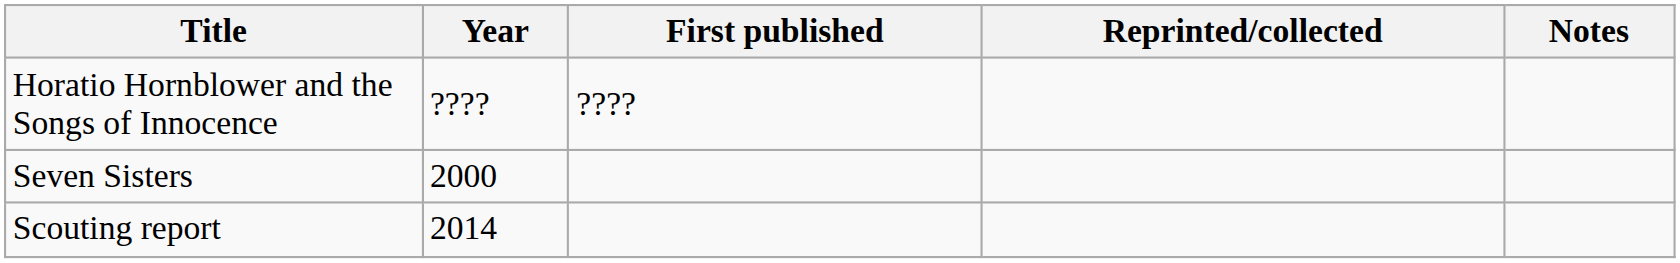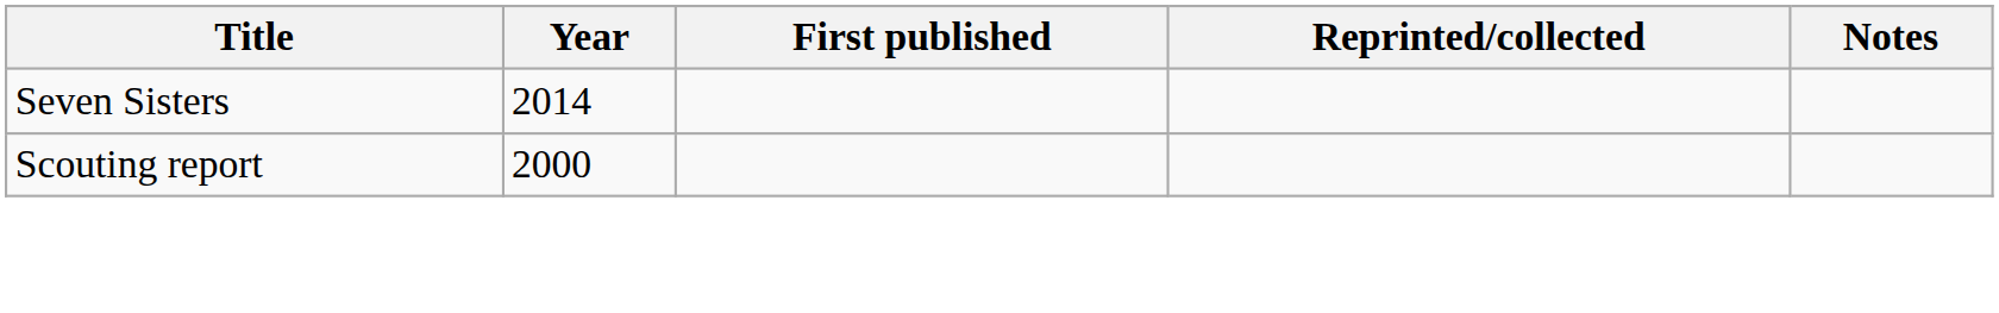 <table class='wikitable sortable' width='90%'>
 <tr>
 <th width=25%>Title</th>
 <th>Year</th>
 <th>First published</th>
 <th>Reprinted/collected</th>
 <th>Notes</th>
 </tr>
 <tr>
-<td>Horatio Hornblower and the Songs of Innocence</td>
-<td>????</td>
-<td>????</td>
-<td></td>
-<td></td>
-</tr>
-<tr>
 <td>Seven Sisters</td>
-<td>2000</td>
+<td>2014</td>
 <td></td>
 <td></td>
 <td></td>
 </tr>
 <tr>
 <td>Scouting report</td>
-<td>2014</td>
+<td>2000</td>
 <td></td>
 <td></td>
 <td></td>
 </tr>
 </table>
